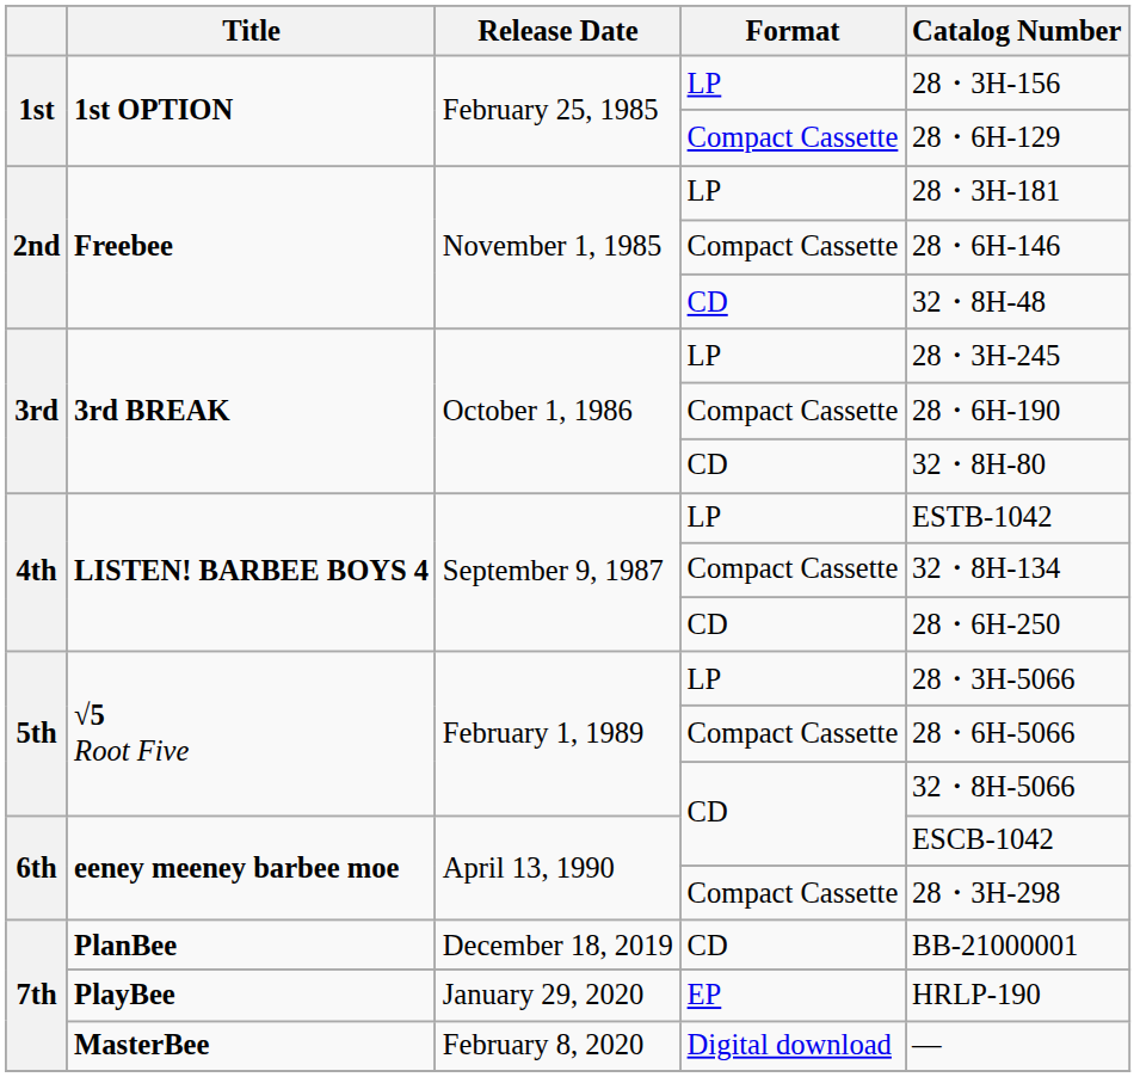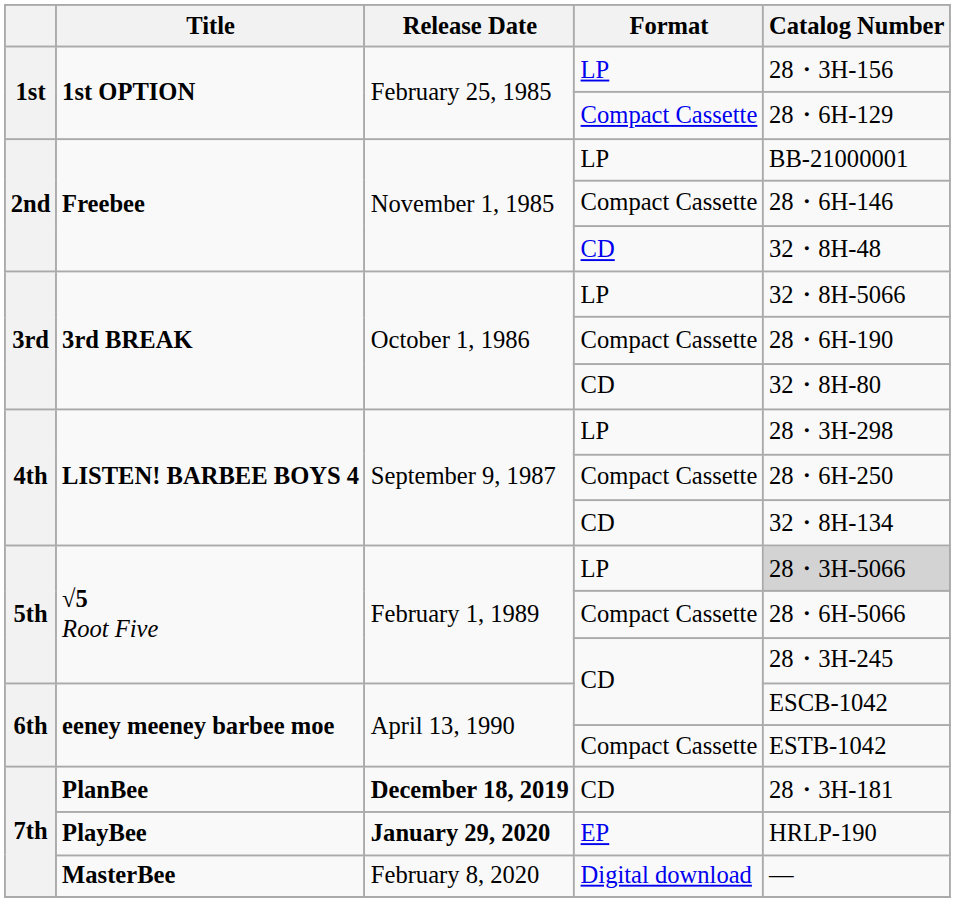 <table class="wikitable" style="font-size: small;">
 <tr>
 <th></th>
 <th>Title</th>
 <th>Release Date</th>
 <th>Format</th>
 <th>Catalog Number</th>
 </tr>
 <tr>
 <th rowspan="2">1st</th>
 <td rowspan="2"><strong>1st OPTION</strong></td>
 <td rowspan="2">February 25, 1985</td>
 <td><a href='#'>LP</a></td>
 <td>28・3H-156</td>
 </tr>
 <tr>
 <td><a href='#'>Compact Cassette</a></td>
 <td>28・6H-129</td>
 </tr>
 <tr>
 <th rowspan="3">2nd</th>
 <td rowspan="3"><strong>Freebee</strong></td>
 <td rowspan="3">November 1, 1985</td>
 <td>LP</td>
-<td>28・3H-181</td>
+<td>BB-21000001</td>
 </tr>
 <tr>
 <td>Compact Cassette</td>
 <td>28・6H-146</td>
 </tr>
 <tr>
 <td><a href='#'>CD</a></td>
 <td>32・8H-48</td>
 </tr>
 <tr>
 <th rowspan="3">3rd</th>
 <td rowspan="3"><strong>3rd BREAK</strong></td>
 <td rowspan="3">October 1, 1986</td>
 <td>LP</td>
-<td>28・3H-245</td>
+<td>32・8H-5066</td>
 </tr>
 <tr>
 <td>Compact Cassette</td>
 <td>28・6H-190</td>
 </tr>
 <tr>
 <td>CD</td>
 <td>32・8H-80</td>
 </tr>
 <tr>
 <th rowspan="3">4th</th>
 <td rowspan="3"><strong>LISTEN! BARBEE BOYS 4</strong></td>
 <td rowspan="3">September 9, 1987</td>
 <td>LP</td>
-<td>ESTB-1042</td>
+<td>28・3H-298</td>
 </tr>
 <tr>
 <td>Compact Cassette</td>
-<td>32・8H-134</td>
+<td>28・6H-250</td>
 </tr>
 <tr>
 <td>CD</td>
-<td>28・6H-250</td>
+<td>32・8H-134</td>
 </tr>
 <tr>
 <th rowspan="3">5th</th>
 <td rowspan="3"><strong>√5</strong><br><em>Root Five</em></td>
 <td rowspan="3">February 1, 1989</td>
 <td>LP</td>
-<td>28・3H-5066</td>
+<td style="background: lightgrey;">28・3H-5066</td>
 </tr>
 <tr>
 <td>Compact Cassette</td>
 <td>28・6H-5066</td>
 </tr>
 <tr>
 <td rowspan="2">CD</td>
-<td>32・8H-5066</td>
+<td>28・3H-245</td>
 </tr>
 <tr>
 <th rowspan="2">6th</th>
 <td rowspan="2"><strong>eeney meeney barbee moe</strong></td>
 <td rowspan="2">April 13, 1990</td>
 <td>ESCB-1042</td>
 </tr>
 <tr>
 <td>Compact Cassette</td>
-<td>28・3H-298</td>
+<td>ESTB-1042</td>
 </tr>
 <tr>
 <th rowspan="3">7th</th>
 <td><strong>PlanBee</strong></td>
-<td>December 18, 2019</td>
+<td><strong>December 18, 2019</strong></td>
 <td>CD</td>
-<td>BB-21000001</td>
+<td>28・3H-181</td>
 </tr>
 <tr>
 <td><strong>PlayBee</strong></td>
-<td>January 29, 2020</td>
+<td><strong>January 29, 2020</strong></td>
 <td><a href='#'>EP</a></td>
 <td>HRLP-190</td>
 </tr>
 <tr>
 <td><strong>MasterBee</strong></td>
 <td>February 8, 2020</td>
 <td><a href='#'>Digital download</a></td>
 <td>—</td>
 </tr>
 <tr>
 </tr>
 </table>
